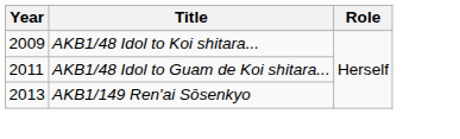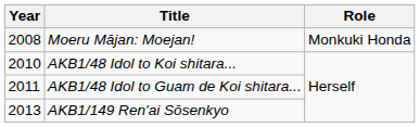 <table class="wikitable">
 <tr>
 <th>Year</th>
 <th>Title</th>
 <th>Role</th>
 </tr>
 <tr>
-<td>2009</td>
+<td>2008</td>
+<td><em>Moeru Mājan: Moejan!</em></td>
+<td>Monkuki Honda</td>
+</tr>
+<tr>
+<td>2010</td>
 <td><em>AKB1/48 Idol to Koi shitara...</em></td>
 <td rowspan="3">Herself</td>
 </tr>
 <tr>
 <td>2011</td>
 <td><em>AKB1/48 Idol to Guam de Koi shitara...</em></td>
 </tr>
 <tr>
 <td>2013</td>
 <td><em>AKB1/149 Ren'ai Sōsenkyo</em></td>
 </tr>
 </table>
